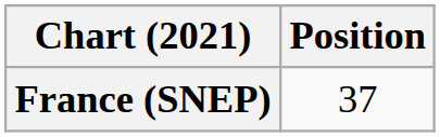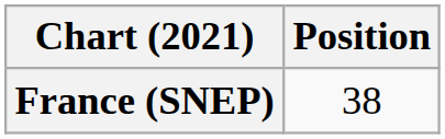 <table class="wikitable plainrowheaders" style="text-align:center">
 <tr>
 <th scope="col">Chart (2021)</th>
 <th scope="col">Position</th>
 </tr>
 <tr>
 <th scope="row">France (SNEP)</th>
-<td>37</td>
+<td>38</td>
 </tr>
 </table>
